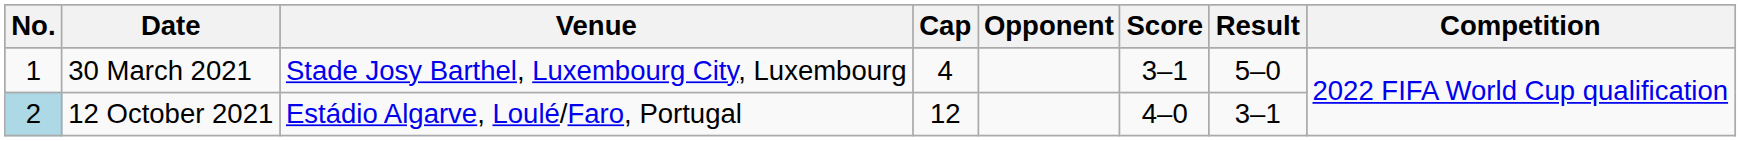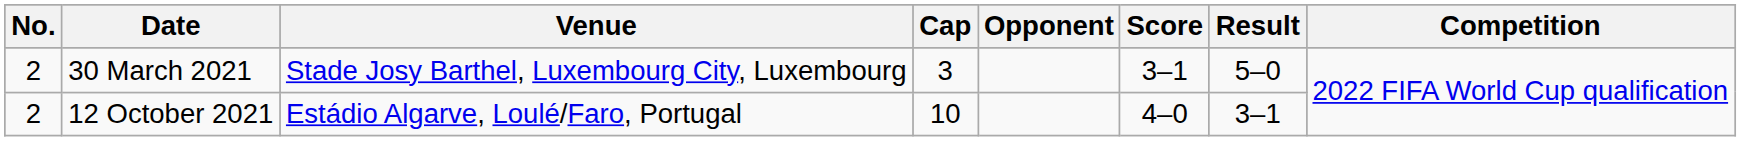 <table class="wikitable sortable">
 <tr>
 <th scope=col>No.</th>
 <th scope=col>Date</th>
 <th scope=col>Venue</th>
 <th scope=col>Cap</th>
 <th scope=col>Opponent</th>
 <th scope=col>Score</th>
 <th scope=col>Result</th>
 <th scope=col>Competition</th>
 </tr>
 <tr>
-<td align="center">1</td>
+<td align="center">2</td>
 <td>30 March 2021</td>
 <td><a href='#'>Stade Josy Barthel</a>, <a href='#'>Luxembourg City</a>, Luxembourg</td>
-<td align="center">4</td>
+<td align="center">3</td>
 <td></td>
 <td align="center">3–1</td>
 <td align="center">5–0</td>
 <td rowspan="2"><a href='#'>2022 FIFA World Cup qualification</a></td>
 </tr>
 <tr>
-<td align="center" style="background: lightblue;">2</td>
+<td align="center">2</td>
 <td>12 October 2021</td>
 <td><a href='#'>Estádio Algarve</a>, <a href='#'>Loulé</a>/<a href='#'>Faro</a>, Portugal</td>
-<td align="center">12</td>
+<td align="center">10</td>
 <td></td>
 <td align="center">4–0</td>
 <td align="center">3–1</td>
 </tr>
 </table>
